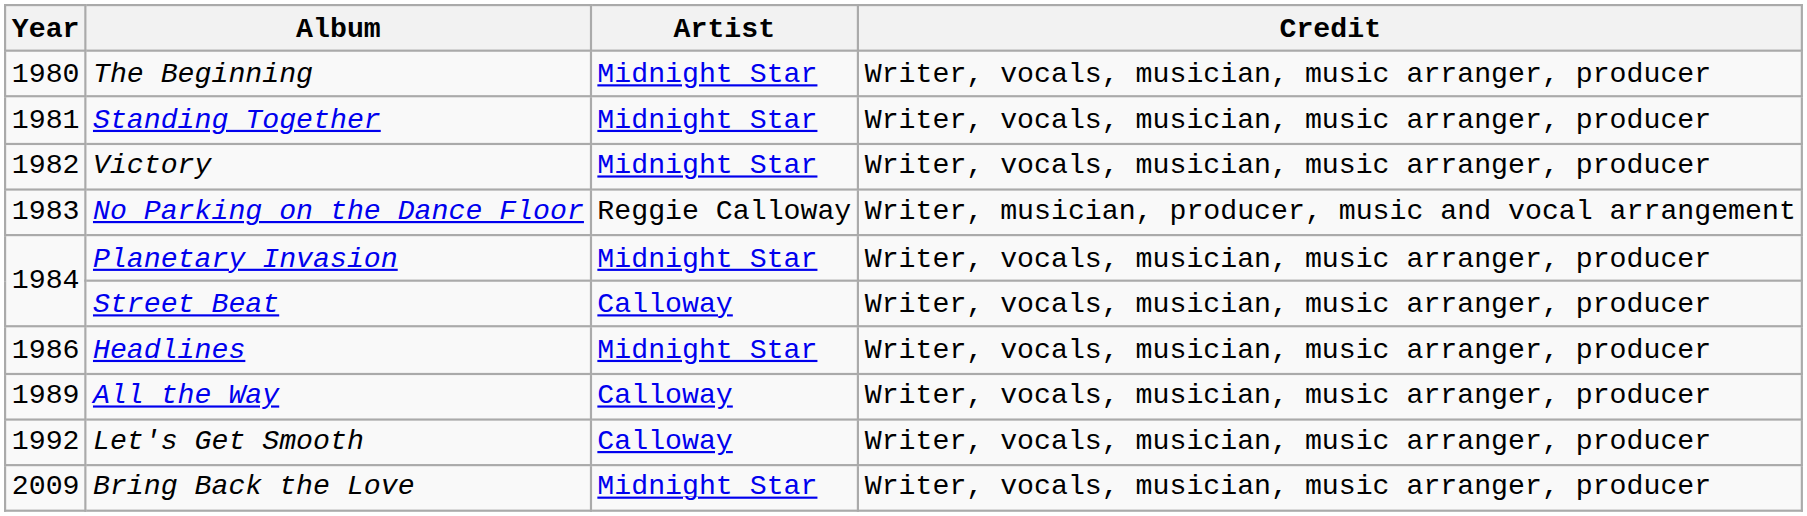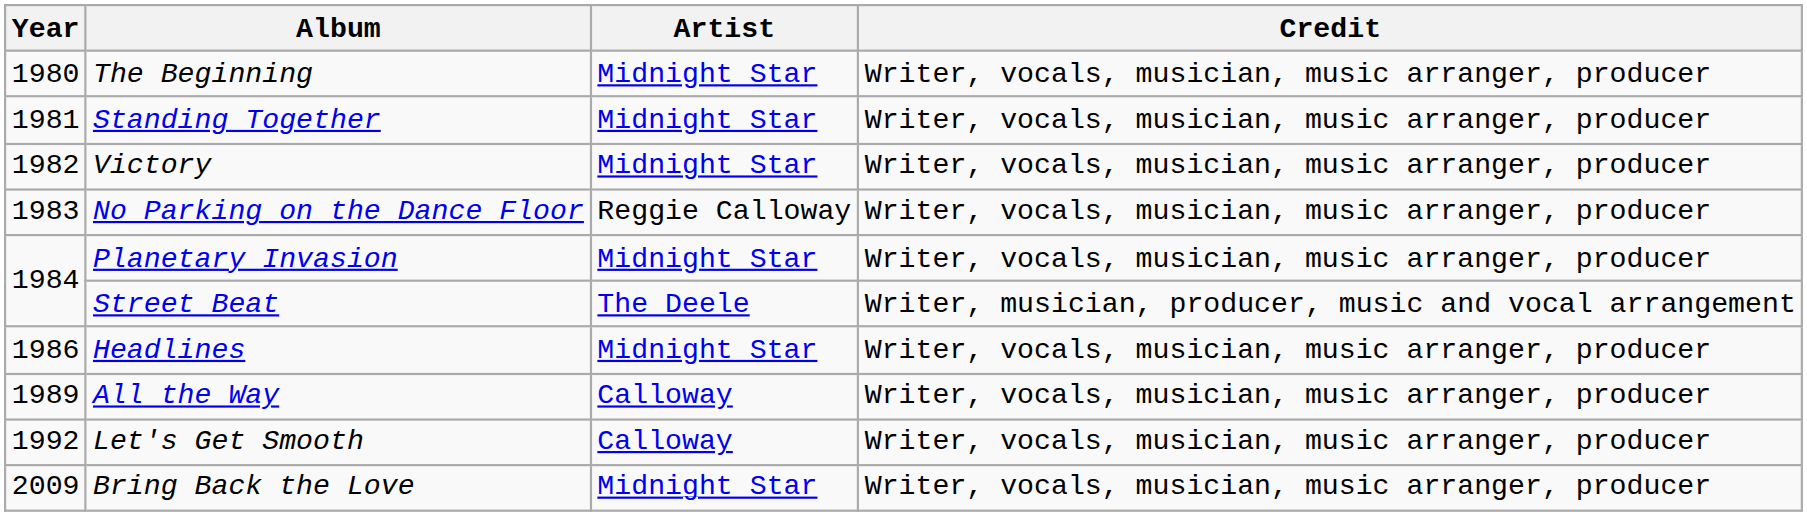 <table class="wikitable">
 <tr>
 <th>Year</th>
 <th>Album</th>
 <th>Artist</th>
 <th>Credit</th>
 </tr>
 <tr>
 <td>1980</td>
 <td><em>The Beginning</em></td>
 <td><a href='#'>Midnight Star</a></td>
 <td>Writer, vocals, musician, music arranger, producer</td>
 </tr>
 <tr>
 <td rowspan="1">1981</td>
 <td><em><a href='#'>Standing Together</a></em></td>
 <td><a href='#'>Midnight Star</a></td>
 <td>Writer, vocals, musician, music arranger, producer</td>
 </tr>
 <tr>
 <td rowspan="1">1982</td>
 <td><em>Victory</em></td>
 <td><a href='#'>Midnight Star</a></td>
 <td>Writer, vocals, musician, music arranger, producer</td>
 </tr>
 <tr>
 <td rowspan="1">1983</td>
 <td><em><a href='#'>No Parking on the Dance Floor</a></em></td>
 <td>Reggie Calloway</td>
-<td>Writer, musician, producer, music and vocal arrangement</td>
+<td>Writer, vocals, musician, music arranger, producer</td>
 </tr>
 <tr>
 <td rowspan="2">1984</td>
 <td><em><a href='#'>Planetary Invasion</a></em></td>
 <td><a href='#'>Midnight Star</a></td>
 <td>Writer, vocals, musician, music arranger, producer</td>
 </tr>
 <tr>
 <td><em><a href='#'>Street Beat</a></em></td>
-<td><a href='#'>Calloway</a></td>
-<td>Writer, vocals, musician, music arranger, producer</td>
+<td><a href='#'>The Deele</a></td>
+<td>Writer, musician, producer, music and vocal arrangement</td>
 </tr>
 <tr>
 <td rowspan="1">1986</td>
 <td><em><a href='#'>Headlines</a></em></td>
 <td><a href='#'>Midnight Star</a></td>
 <td>Writer, vocals, musician, music arranger, producer</td>
 </tr>
 <tr>
 <td rowspan="1">1989</td>
 <td><em><a href='#'>All the Way</a></em></td>
 <td><a href='#'>Calloway</a></td>
 <td>Writer, vocals, musician, music arranger, producer</td>
 </tr>
 <tr>
 <td rowspan="1">1992</td>
 <td><em>Let's Get Smooth</em></td>
 <td><a href='#'>Calloway</a></td>
 <td>Writer, vocals, musician, music arranger, producer</td>
 </tr>
 <tr>
 <td rowspan="1">2009</td>
 <td><em>Bring Back the Love</em></td>
 <td><a href='#'>Midnight Star</a></td>
 <td>Writer, vocals, musician, music arranger, producer</td>
 </tr>
 </table>
